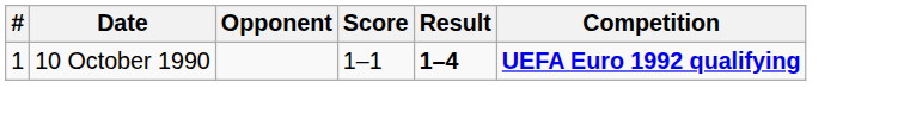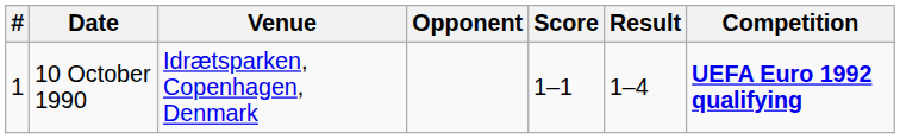 <table class="wikitable">
 <tr>
 <th>#</th>
 <th>Date</th>
+<th>Venue</th>
 <th>Opponent</th>
 <th>Score</th>
 <th>Result</th>
 <th>Competition</th>
 </tr>
 <tr>
 <td>1</td>
 <td>10 October 1990</td>
+<td><a href='#'>Idrætsparken</a>, <a href='#'>Copenhagen</a>, <a href='#'>Denmark</a></td>
 <td></td>
 <td>1–1</td>
-<td><strong>1–4</strong></td>
+<td>1–4</td>
 <td><strong><a href='#'>UEFA Euro 1992 qualifying</a></strong></td>
 </tr>
 </table>
